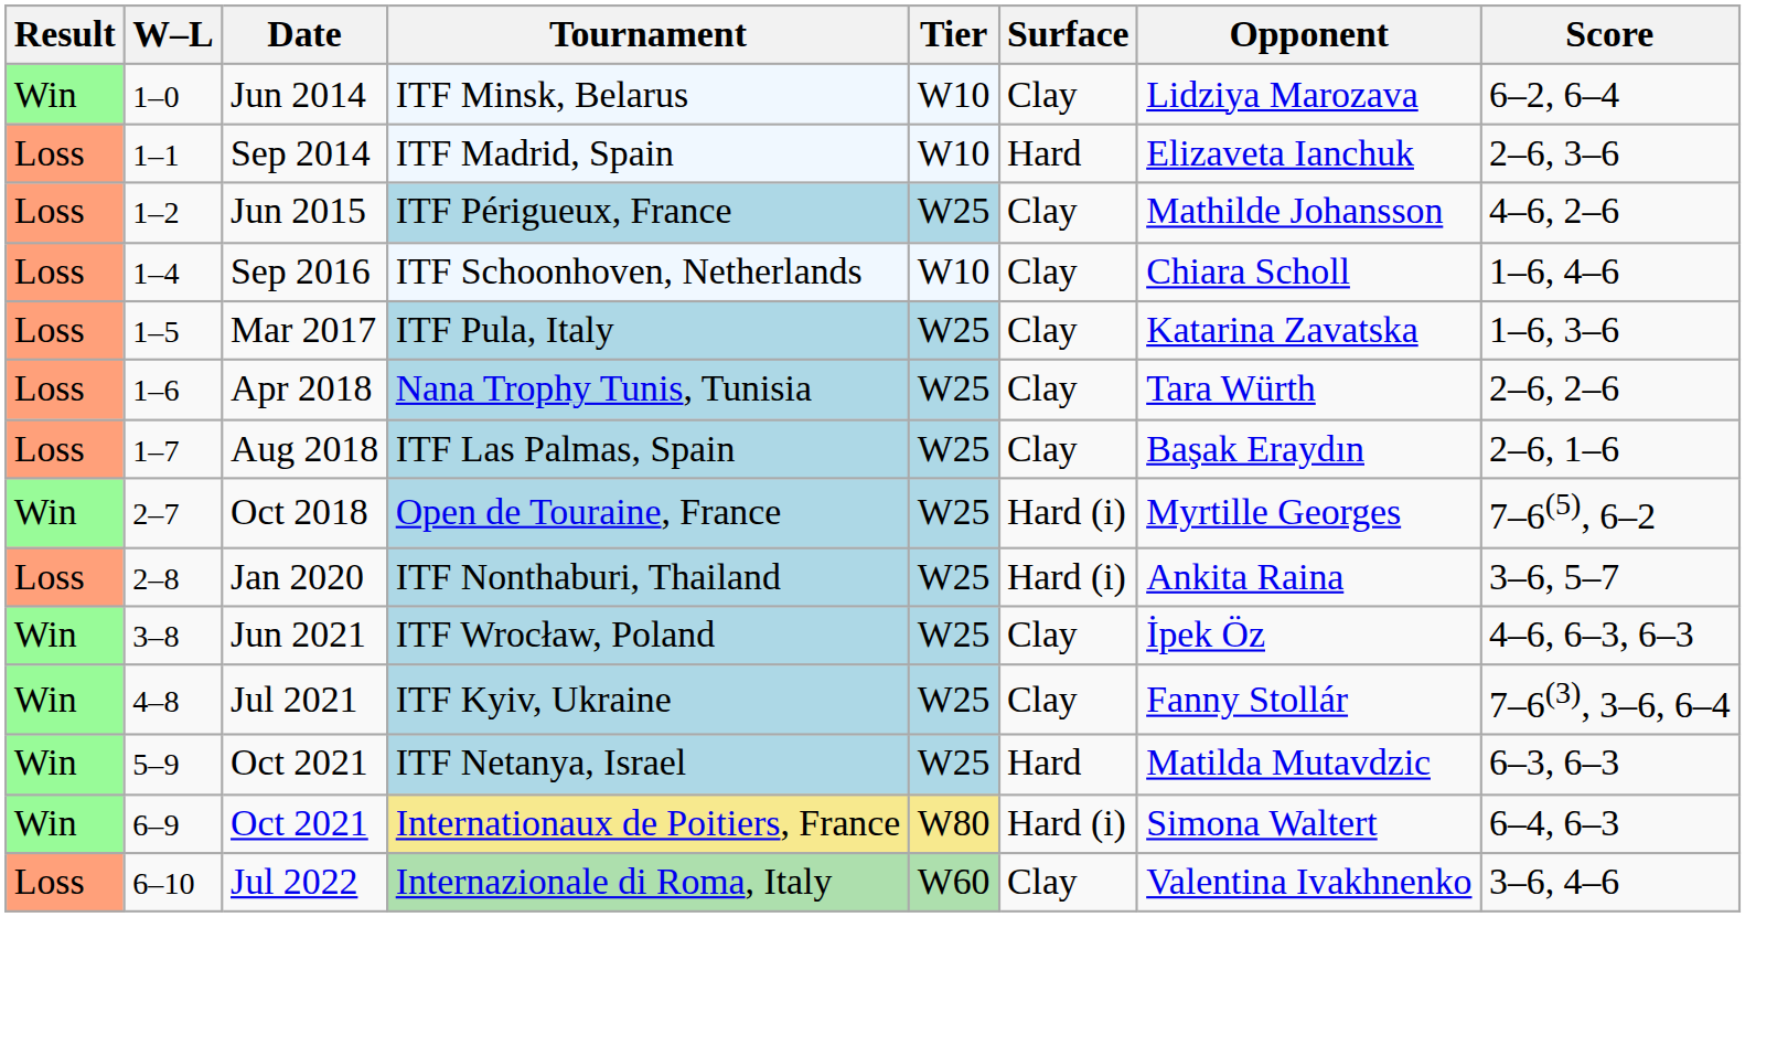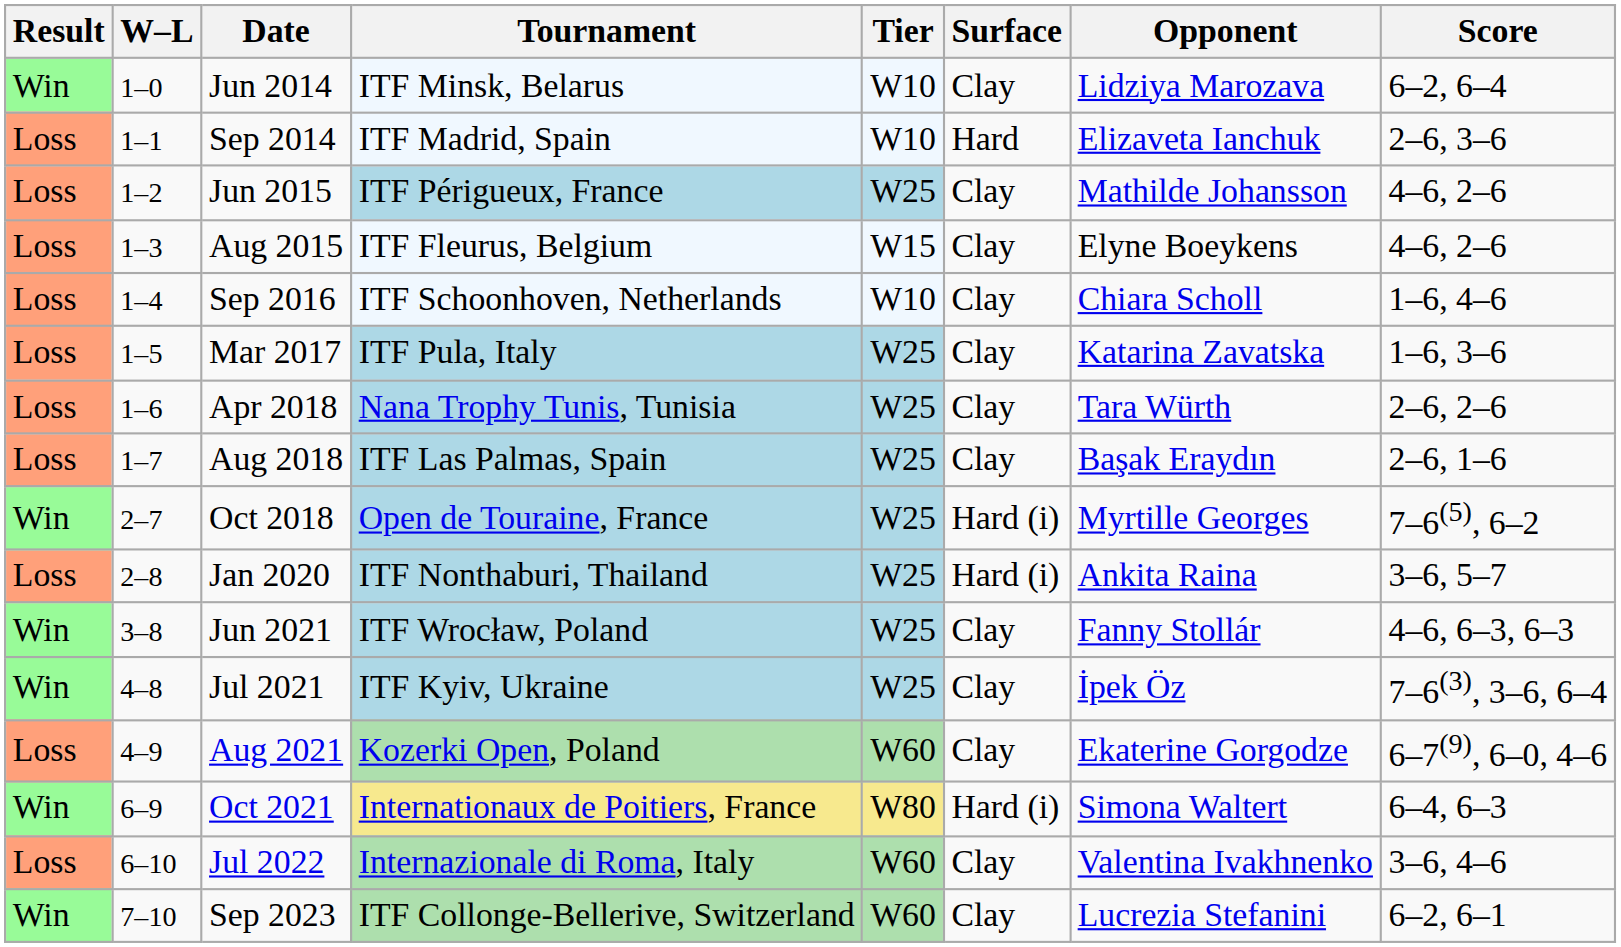 <table class="sortable wikitable">
 <tr>
 <th>Result</th>
 <th class="unsortable">W–L</th>
 <th>Date</th>
 <th>Tournament</th>
 <th>Tier</th>
 <th>Surface</th>
 <th>Opponent</th>
 <th class="unsortable">Score</th>
 </tr>
 <tr>
 <td style="background:#98fb98;">Win</td>
 <td><small>1–0</small></td>
 <td>Jun 2014</td>
 <td style="background:#f0f8ff;">ITF Minsk, Belarus</td>
 <td style="background:#f0f8ff;">W10</td>
 <td>Clay</td>
 <td> <a href='#'>Lidziya Marozava</a></td>
 <td>6–2, 6–4</td>
 </tr>
 <tr>
 <td style="background:#ffa07a;">Loss</td>
 <td><small>1–1</small></td>
 <td>Sep 2014</td>
 <td style="background:#f0f8ff;">ITF Madrid, Spain</td>
 <td style="background:#f0f8ff;">W10</td>
 <td>Hard</td>
 <td> <a href='#'>Elizaveta Ianchuk</a></td>
 <td>2–6, 3–6</td>
 </tr>
 <tr>
 <td style="background:#ffa07a;">Loss</td>
 <td><small>1–2</small></td>
 <td>Jun 2015</td>
 <td style="background:lightblue;">ITF Périgueux, France</td>
 <td style="background:lightblue;">W25</td>
 <td>Clay</td>
 <td> <a href='#'>Mathilde Johansson</a></td>
+<td>4–6, 2–6</td>
+</tr>
+<tr>
+<td style="background:#ffa07a;">Loss</td>
+<td><small>1–3</small></td>
+<td>Aug 2015</td>
+<td style="background:#f0f8ff;">ITF Fleurus, Belgium</td>
+<td style="background:#f0f8ff;">W15</td>
+<td>Clay</td>
+<td> Elyne Boeykens</td>
 <td>4–6, 2–6</td>
 </tr>
 <tr>
 <td style="background:#ffa07a;">Loss</td>
 <td><small>1–4</small></td>
 <td>Sep 2016</td>
 <td style="background:#f0f8ff;">ITF Schoonhoven, Netherlands</td>
 <td style="background:#f0f8ff;">W10</td>
 <td>Clay</td>
 <td> <a href='#'>Chiara Scholl</a></td>
 <td>1–6, 4–6</td>
 </tr>
 <tr>
 <td style="background:#ffa07a;">Loss</td>
 <td><small>1–5</small></td>
 <td>Mar 2017</td>
 <td style="background:lightblue;">ITF Pula, Italy</td>
 <td style="background:lightblue;">W25</td>
 <td>Clay</td>
 <td> <a href='#'>Katarina Zavatska</a></td>
 <td>1–6, 3–6</td>
 </tr>
 <tr>
 <td style="background:#ffa07a;">Loss</td>
 <td><small>1–6</small></td>
 <td>Apr 2018</td>
 <td style="background:lightblue;"><a href='#'>Nana Trophy Tunis</a>, Tunisia</td>
 <td style="background:lightblue;">W25</td>
 <td>Clay</td>
 <td> <a href='#'>Tara Würth</a></td>
 <td>2–6, 2–6</td>
 </tr>
 <tr>
 <td style="background:#ffa07a;">Loss</td>
 <td><small>1–7</small></td>
 <td>Aug 2018</td>
 <td style="background:lightblue;">ITF Las Palmas, Spain</td>
 <td style="background:lightblue;">W25</td>
 <td>Clay</td>
 <td> <a href='#'>Başak Eraydın</a></td>
 <td>2–6, 1–6</td>
 </tr>
 <tr>
 <td style="background:#98fb98;">Win</td>
 <td><small>2–7</small></td>
 <td>Oct 2018</td>
 <td style="background:lightblue;"><a href='#'>Open de Touraine</a>, France</td>
 <td style="background:lightblue;">W25</td>
 <td>Hard (i)</td>
 <td> <a href='#'>Myrtille Georges</a></td>
 <td>7–6<sup>(5)</sup>, 6–2</td>
 </tr>
 <tr>
 <td style="background:#ffa07a;">Loss</td>
 <td><small>2–8</small></td>
 <td>Jan 2020</td>
 <td style="background:lightblue;">ITF Nonthaburi, Thailand</td>
 <td style="background:lightblue;">W25</td>
 <td>Hard (i)</td>
 <td> <a href='#'>Ankita Raina</a></td>
 <td>3–6, 5–7</td>
 </tr>
 <tr>
 <td style="background:#98fb98;">Win</td>
 <td><small>3–8</small></td>
 <td>Jun 2021</td>
 <td style="background:lightblue;">ITF Wrocław, Poland</td>
 <td style="background:lightblue;">W25</td>
 <td>Clay</td>
-<td> <a href='#'>İpek Öz</a></td>
+<td> <a href='#'>Fanny Stollár</a></td>
 <td>4–6, 6–3, 6–3</td>
 </tr>
 <tr>
 <td style="background:#98fb98;">Win</td>
 <td><small>4–8</small></td>
 <td>Jul 2021</td>
 <td style="background:lightblue;">ITF Kyiv, Ukraine</td>
 <td style="background:lightblue;">W25</td>
 <td>Clay</td>
-<td> <a href='#'>Fanny Stollár</a></td>
+<td> <a href='#'>İpek Öz</a></td>
 <td>7–6<sup>(3)</sup>, 3–6, 6–4</td>
 </tr>
 <tr>
-<td style="background:#98fb98;">Win</td>
-<td><small>5–9</small></td>
-<td>Oct 2021</td>
-<td style="background:lightblue;">ITF Netanya, Israel</td>
-<td style="background:lightblue;">W25</td>
-<td>Hard</td>
-<td> <a href='#'>Matilda Mutavdzic</a></td>
-<td>6–3, 6–3</td>
+<td style="background:#ffa07a;">Loss</td>
+<td><small>4–9</small></td>
+<td><a href='#'>Aug 2021</a></td>
+<td style="background:#addfad;"><a href='#'>Kozerki Open</a>, Poland</td>
+<td style="background:#addfad;">W60</td>
+<td>Clay</td>
+<td> <a href='#'>Ekaterine Gorgodze</a></td>
+<td>6–7<sup>(9)</sup>, 6–0, 4–6</td>
 </tr>
 <tr>
 <td style="background:#98fb98;">Win</td>
 <td><small>6–9</small></td>
 <td><a href='#'>Oct 2021</a></td>
 <td style="background:#f7e98e;"><a href='#'>Internationaux de Poitiers</a>, France</td>
 <td style="background:#f7e98e;">W80</td>
 <td>Hard (i)</td>
 <td> <a href='#'>Simona Waltert</a></td>
 <td>6–4, 6–3</td>
 </tr>
 <tr>
 <td bgcolor=ffa07a>Loss</td>
 <td><small>6–10</small></td>
 <td><a href='#'>Jul 2022</a></td>
 <td style="background:#addfad;"><a href='#'>Internazionale di Roma</a>, Italy</td>
 <td style="background:#addfad;">W60</td>
 <td>Clay</td>
 <td> <a href='#'>Valentina Ivakhnenko</a></td>
 <td>3–6, 4–6</td>
 </tr>
+<tr>
+<td style="background:#98FB98;">Win</td>
+<td><small>7–10</small></td>
+<td>Sep 2023</td>
+<td style="background:#addfad;">ITF Collonge-Bellerive, Switzerland</td>
+<td style="background:#addfad;">W60</td>
+<td>Clay</td>
+<td> <a href='#'>Lucrezia Stefanini</a></td>
+<td>6–2, 6–1</td>
+</tr>
 </table>
